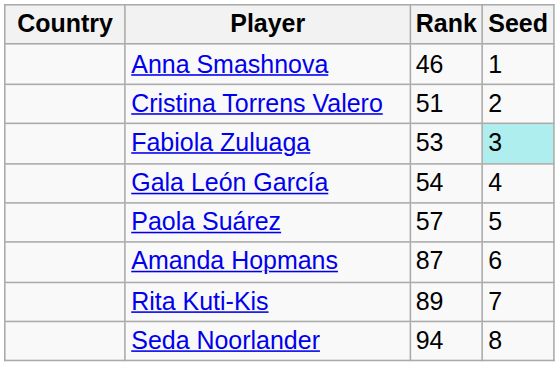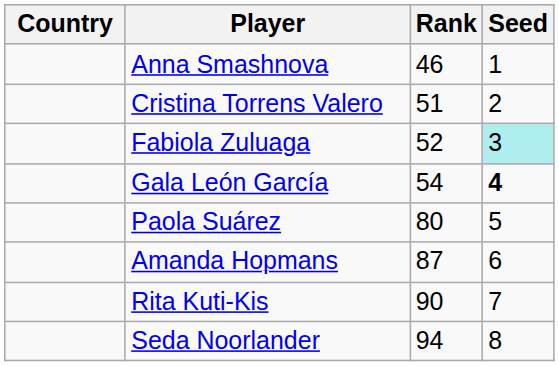 <table class="sortable wikitable">
 <tr>
 <th width="70">Country</th>
 <th width="175">Player</th>
 <th>Rank</th>
 <th>Seed</th>
 </tr>
 <tr>
 <td></td>
 <td><a href='#'>Anna Smashnova</a></td>
 <td>46</td>
 <td>1</td>
 </tr>
 <tr>
 <td></td>
 <td><a href='#'>Cristina Torrens Valero</a></td>
 <td>51</td>
 <td>2</td>
 </tr>
 <tr>
 <td></td>
 <td><a href='#'>Fabiola Zuluaga</a></td>
-<td>53</td>
+<td>52</td>
 <td style="background: paleturquoise;">3</td>
 </tr>
 <tr>
 <td></td>
 <td><a href='#'>Gala León García</a></td>
 <td>54</td>
-<td>4</td>
+<td><strong>4</strong></td>
 </tr>
 <tr>
 <td></td>
 <td><a href='#'>Paola Suárez</a></td>
-<td>57</td>
+<td>80</td>
 <td>5</td>
 </tr>
 <tr>
 <td></td>
 <td><a href='#'>Amanda Hopmans</a></td>
 <td>87</td>
 <td>6</td>
 </tr>
 <tr>
 <td></td>
 <td><a href='#'>Rita Kuti-Kis</a></td>
-<td>89</td>
+<td>90</td>
 <td>7</td>
 </tr>
 <tr>
 <td></td>
 <td><a href='#'>Seda Noorlander</a></td>
 <td>94</td>
 <td>8</td>
 </tr>
 </table>
